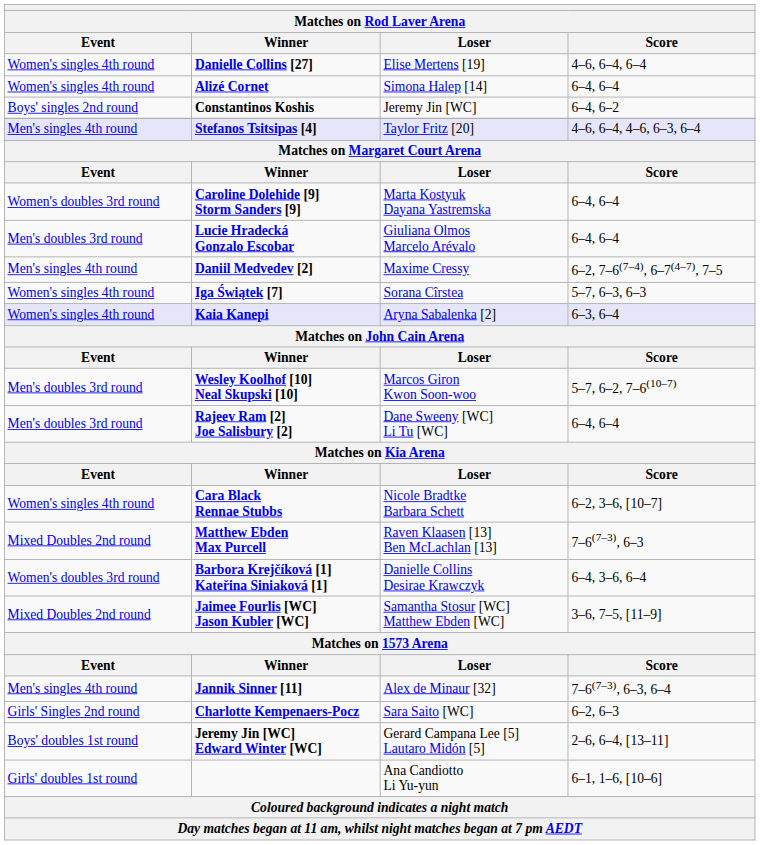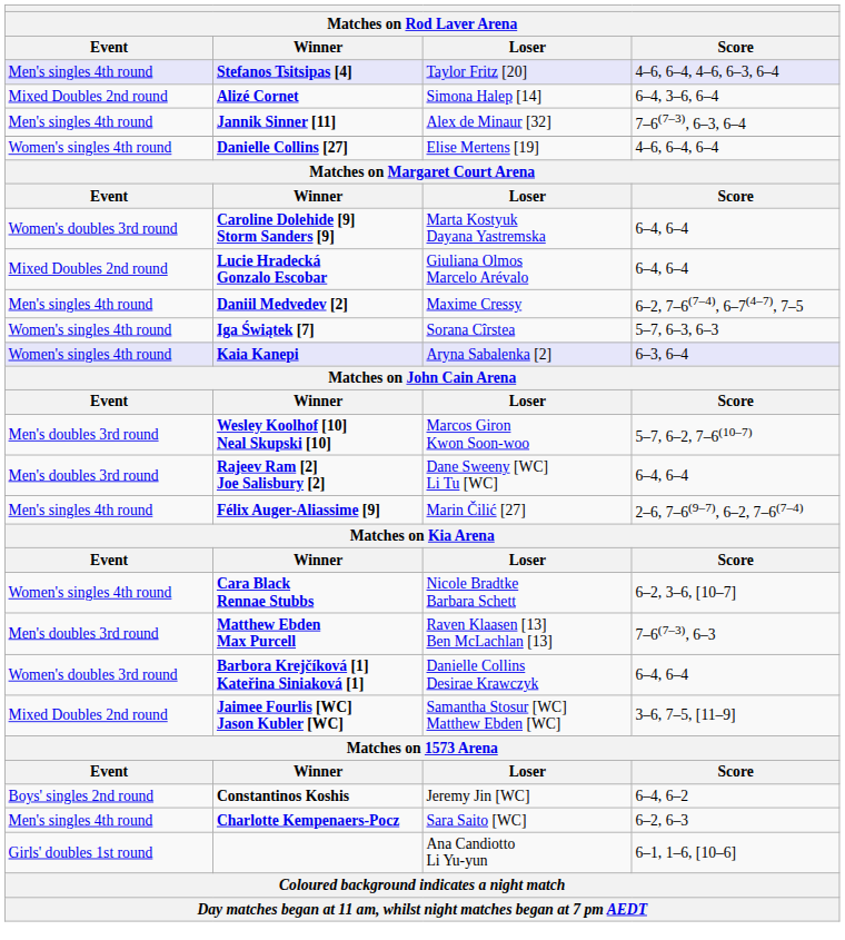 <table class="wikitable collapsible uncollapsed" style="margin:auto;">
 <tr>
 <th colspan=4></th>
 </tr>
 <tr>
 <th colspan=4><strong>Matches on <a href='#'>Rod Laver Arena</a></strong></th>
 </tr>
 <tr>
 <th style="width:220px;">Event</th>
 <th style="width:220px;">Winner</th>
 <th style="width:220px;">Loser</th>
 <th style="width:220px;">Score</th>
 </tr>
+<tr bgcolor=lavender>
+<td><a href='#'>Men's singles 4th round</a></td>
+<td><strong> <a href='#'>Stefanos Tsitsipas</a> [4]</strong></td>
+<td> <a href='#'>Taylor Fritz</a> [20]</td>
+<td>4–6, 6–4, 4–6, 6–3, 6–4</td>
+</tr>
+<tr>
+<td><a href='#'>Mixed Doubles 2nd round</a></td>
+<td><strong> <a href='#'>Alizé Cornet</a></strong></td>
+<td> <a href='#'>Simona Halep</a> [14]</td>
+<td>6–4, 3–6, 6–4</td>
+</tr>
+<tr>
+<td><a href='#'>Men's singles 4th round</a></td>
+<td><strong> <a href='#'>Jannik Sinner</a> [11]</strong></td>
+<td> <a href='#'>Alex de Minaur</a> [32]</td>
+<td>7–6<sup>(7–3)</sup>, 6–3, 6–4</td>
+</tr>
+<tr>
+</tr>
 <tr>
 <td><a href='#'>Women's singles 4th round</a></td>
 <td><strong> <a href='#'>Danielle Collins</a> [27]</strong></td>
 <td> <a href='#'>Elise Mertens</a> [19]</td>
 <td>4–6, 6–4, 6–4</td>
-</tr>
-<tr>
-<td><a href='#'>Women's singles 4th round</a></td>
-<td><strong> <a href='#'>Alizé Cornet</a></strong></td>
-<td> <a href='#'>Simona Halep</a> [14]</td>
-<td>6–4, 6–4</td>
-</tr>
-<tr>
-<td><a href='#'>Boys' singles 2nd round</a></td>
-<td><strong> Constantinos Koshis</strong></td>
-<td> Jeremy Jin [WC]</td>
-<td>6–4, 6–2</td>
-</tr>
-<tr>
-</tr>
-<tr bgcolor=lavender>
-<td><a href='#'>Men's singles 4th round</a></td>
-<td><strong> <a href='#'>Stefanos Tsitsipas</a> [4]</strong></td>
-<td> <a href='#'>Taylor Fritz</a> [20]</td>
-<td>4–6, 6–4, 4–6, 6–3, 6–4</td>
 </tr>
 <tr>
 <th colspan=4><strong>Matches on <a href='#'>Margaret Court Arena</a></strong></th>
 </tr>
 <tr>
 <th style="width:220px;">Event</th>
 <th style="width:220px;">Winner</th>
 <th style="width:220px;">Loser</th>
 <th style="width:220px;">Score</th>
 </tr>
 <tr>
 <td><a href='#'>Women's doubles 3rd round</a></td>
 <td><strong> <a href='#'>Caroline Dolehide</a> [9] <br>  <a href='#'>Storm Sanders</a> [9]</strong></td>
 <td> <a href='#'>Marta Kostyuk</a> <br>  <a href='#'>Dayana Yastremska</a></td>
 <td>6–4, 6–4</td>
 </tr>
 <tr>
-<td><a href='#'>Men's doubles 3rd round</a></td>
+<td><a href='#'>Mixed Doubles 2nd round</a></td>
 <td><strong> <a href='#'>Lucie Hradecká</a> <br>  <a href='#'>Gonzalo Escobar</a></strong></td>
 <td> <a href='#'>Giuliana Olmos</a> <br>  <a href='#'>Marcelo Arévalo</a></td>
 <td>6–4, 6–4</td>
 </tr>
 <tr>
 <td><a href='#'>Men's singles 4th round</a></td>
 <td><strong> <a href='#'>Daniil Medvedev</a> [2]</strong></td>
 <td> <a href='#'>Maxime Cressy</a></td>
 <td>6–2, 7–6<sup>(7–4)</sup>, 6–7<sup>(4–7)</sup>, 7–5</td>
 </tr>
 <tr>
 <td><a href='#'>Women's singles 4th round</a></td>
 <td><strong> <a href='#'>Iga Świątek</a> [7]</strong></td>
 <td> <a href='#'>Sorana Cîrstea</a></td>
 <td>5–7, 6–3, 6–3</td>
 </tr>
 <tr bgcolor=lavender>
 <td><a href='#'>Women's singles 4th round</a></td>
 <td><strong> <a href='#'>Kaia Kanepi</a></strong></td>
 <td> <a href='#'>Aryna Sabalenka</a> [2]</td>
 <td>6–3, 6–4</td>
 </tr>
 <tr>
 <th colspan=4><strong>Matches on <a href='#'>John Cain Arena</a></strong></th>
 </tr>
 <tr>
 <th style="width:220px;">Event</th>
 <th style="width:220px;">Winner</th>
 <th style="width:220px;">Loser</th>
 <th style="width:220px;">Score</th>
 </tr>
 <tr>
 <td><a href='#'>Men's doubles 3rd round</a></td>
 <td><strong> <a href='#'>Wesley Koolhof</a> [10] <br>  <a href='#'>Neal Skupski</a> [10]</strong></td>
 <td> <a href='#'>Marcos Giron</a> <br>  <a href='#'>Kwon Soon-woo</a></td>
 <td>5–7, 6–2, 7–6<sup>(10–7)</sup></td>
 </tr>
 <tr>
 <td><a href='#'>Men's doubles 3rd round</a></td>
 <td><strong> <a href='#'>Rajeev Ram</a> [2] <br>  <a href='#'>Joe Salisbury</a> [2]</strong></td>
 <td> <a href='#'>Dane Sweeny</a> [WC]<br>  <a href='#'>Li Tu</a> [WC]</td>
 <td>6–4, 6–4</td>
 </tr>
 <tr>
+<td><a href='#'>Men's singles 4th round</a></td>
+<td><strong> <a href='#'>Félix Auger-Aliassime</a> [9]</strong></td>
+<td> <a href='#'>Marin Čilić</a> [27]</td>
+<td>2–6, 7–6<sup>(9–7)</sup>, 6–2, 7–6<sup>(7–4)</sup></td>
+</tr>
+<tr>
 <th colspan=4><strong>Matches on <a href='#'>Kia Arena</a></strong></th>
 </tr>
 <tr>
 <th style="width:220px;">Event</th>
 <th style="width:220px;">Winner</th>
 <th style="width:220px;">Loser</th>
 <th style="width:220px;">Score</th>
 </tr>
 <tr>
 <td><a href='#'>Women's singles 4th round</a></td>
 <td><strong> <a href='#'>Cara Black</a> <br>  <a href='#'>Rennae Stubbs</a></strong></td>
 <td> <a href='#'>Nicole Bradtke</a> <br>  <a href='#'>Barbara Schett</a></td>
 <td>6–2, 3–6, [10–7]</td>
 </tr>
 <tr>
-<td><a href='#'>Mixed Doubles 2nd round</a></td>
+<td><a href='#'>Men's doubles 3rd round</a></td>
 <td><strong> <a href='#'>Matthew Ebden</a> <br>  <a href='#'>Max Purcell</a></strong></td>
 <td> <a href='#'>Raven Klaasen</a> [13] <br>  <a href='#'>Ben McLachlan</a> [13]</td>
 <td>7–6<sup>(7–3)</sup>, 6–3</td>
 </tr>
 <tr>
 <td><a href='#'>Women's doubles 3rd round</a></td>
 <td><strong> <a href='#'>Barbora Krejčíková</a> [1]<br>  <a href='#'>Kateřina Siniaková</a> [1]</strong></td>
 <td> <a href='#'>Danielle Collins</a> <br>  <a href='#'>Desirae Krawczyk</a></td>
-<td>6–4, 3–6, 6–4</td>
+<td>6–4, 6–4</td>
 </tr>
 <tr>
 <td><a href='#'>Mixed Doubles 2nd round</a></td>
 <td><strong> <a href='#'>Jaimee Fourlis</a> [WC]<br>  <a href='#'>Jason Kubler</a> [WC]</strong></td>
 <td> <a href='#'>Samantha Stosur</a> [WC]<br>  <a href='#'>Matthew Ebden</a> [WC]</td>
 <td>3–6, 7–5, [11–9]</td>
 </tr>
 <tr>
 <th colspan=4><strong>Matches on <a href='#'>1573 Arena</a></strong></th>
 </tr>
 <tr>
 <th style="width:220px;">Event</th>
 <th style="width:220px;">Winner</th>
 <th style="width:220px;">Loser</th>
 <th style="width:220px;">Score</th>
 </tr>
 <tr>
-<td><a href='#'>Men's singles 4th round</a></td>
-<td><strong> <a href='#'>Jannik Sinner</a> [11]</strong></td>
-<td> <a href='#'>Alex de Minaur</a> [32]</td>
-<td>7–6<sup>(7–3)</sup>, 6–3, 6–4</td>
+<td><a href='#'>Boys' singles 2nd round</a></td>
+<td><strong> Constantinos Koshis</strong></td>
+<td> Jeremy Jin [WC]</td>
+<td>6–4, 6–2</td>
 </tr>
 <tr>
-<td><a href='#'>Girls' Singles 2nd round</a></td>
+<td><a href='#'>Men's singles 4th round</a></td>
 <td><strong> <a href='#'>Charlotte Kempenaers-Pocz</a></strong></td>
 <td> <a href='#'>Sara Saito</a> [WC]</td>
 <td>6–2, 6–3</td>
-</tr>
-<tr>
-<td><a href='#'>Boys' doubles 1st round</a></td>
-<td><strong> Jeremy Jin [WC] <br>  <a href='#'>Edward Winter</a> [WC]</strong></td>
-<td> Gerard Campana Lee [5] <br>  <a href='#'>Lautaro Midón</a> [5]</td>
-<td>2–6, 6–4, [13–11]</td>
 </tr>
 <tr>
 <td><a href='#'>Girls' doubles 1st round</a></td>
 <td><strong></strong></td>
 <td> Ana Candiotto <br>  Li Yu-yun</td>
 <td>6–1, 1–6, [10–6]</td>
 </tr>
 <tr>
 <th colspan=4><em>Coloured background indicates a night match</em></th>
 </tr>
 <tr>
 <th colspan=4><em>Day matches began at 11 am, whilst night matches began at 7 pm <a href='#'>AEDT</a></em></th>
 </tr>
 </table>
